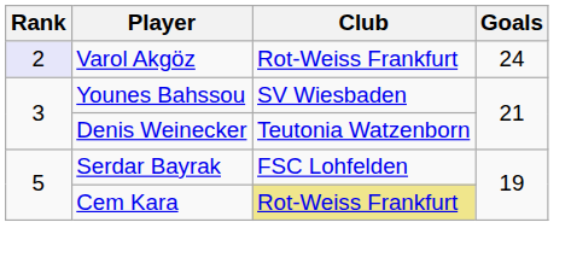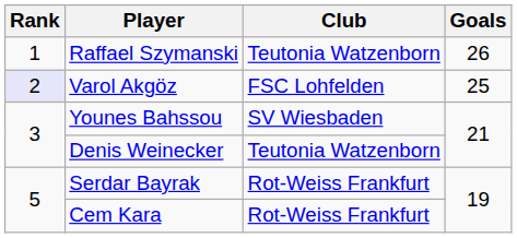 <table class="wikitable" style="text-align:center">
 <tr>
 <th>Rank</th>
 <th>Player</th>
 <th>Club</th>
 <th>Goals</th>
 </tr>
 <tr>
+<td>1</td>
+<td align="left"> <a href='#'>Raffael Szymanski</a></td>
+<td align="left"><a href='#'>Teutonia Watzenborn</a></td>
+<td>26</td>
+</tr>
+<tr>
 <td style="background: lavender;">2</td>
 <td align="left"> <a href='#'>Varol Akgöz</a></td>
-<td align="left"><a href='#'>Rot-Weiss Frankfurt</a></td>
-<td>24</td>
+<td align="left"><a href='#'>FSC Lohfelden</a></td>
+<td>25</td>
 </tr>
 <tr>
 <td rowspan=2>3</td>
 <td align="left"> <a href='#'>Younes Bahssou</a></td>
 <td align="left"><a href='#'>SV Wiesbaden</a></td>
 <td rowspan=2>21</td>
 </tr>
 <tr>
 <td align="left"> <a href='#'>Denis Weinecker</a></td>
 <td align="left"><a href='#'>Teutonia Watzenborn</a></td>
 </tr>
 <tr>
 <td rowspan=2>5</td>
 <td align="left"> <a href='#'>Serdar Bayrak</a></td>
-<td align="left"><a href='#'>FSC Lohfelden</a></td>
+<td align="left"><a href='#'>Rot-Weiss Frankfurt</a></td>
 <td rowspan=2>19</td>
 </tr>
 <tr>
 <td align="left"> <a href='#'>Cem Kara</a></td>
-<td align="left" style="background: khaki;"><a href='#'>Rot-Weiss Frankfurt</a></td>
+<td align="left"><a href='#'>Rot-Weiss Frankfurt</a></td>
 </tr>
 </table>
